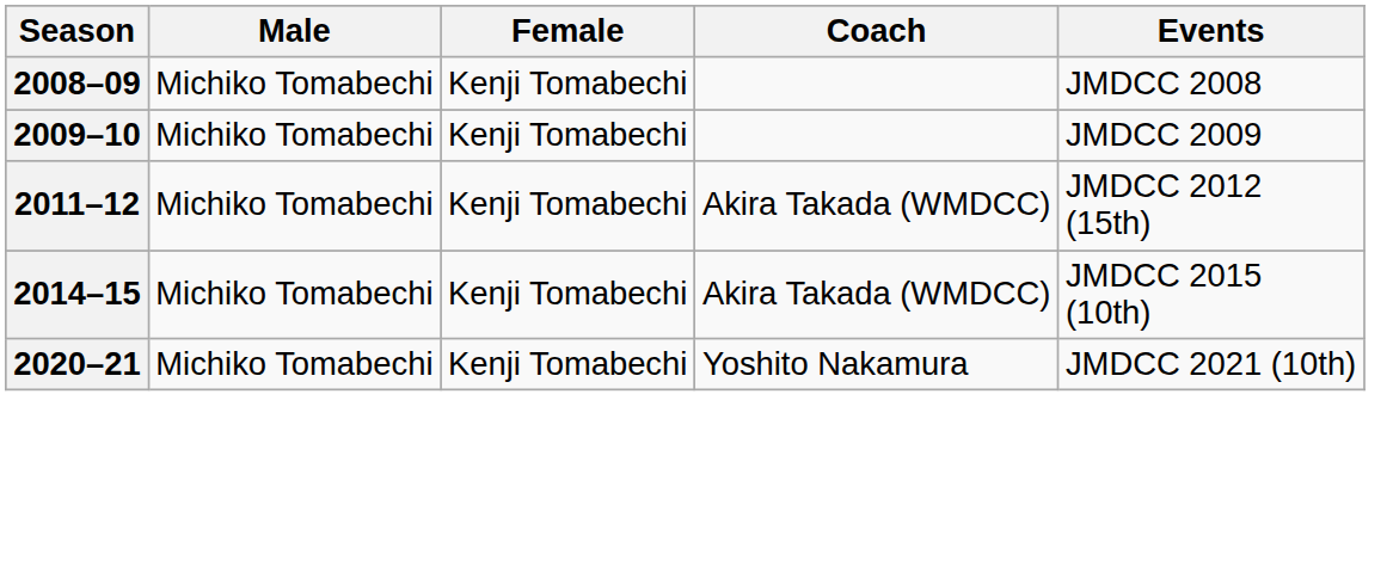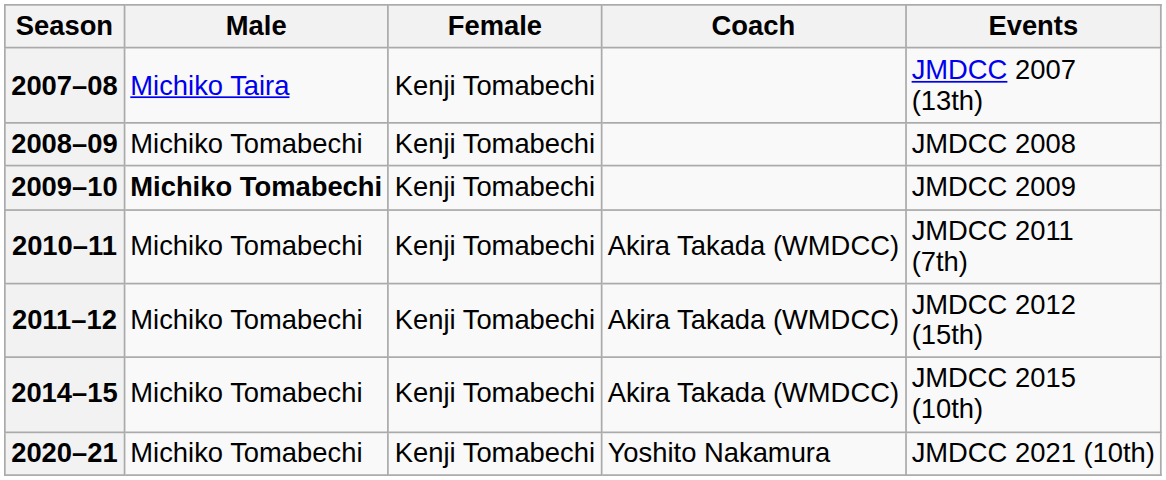 <table class="wikitable">
 <tr>
 <th scope="col">Season</th>
 <th scope="col">Male</th>
 <th scope="col">Female</th>
 <th scope="col">Coach</th>
 <th scope="col">Events</th>
+</tr>
+<tr>
+<th scope="row">2007–08</th>
+<td><a href='#'>Michiko Taira</a></td>
+<td>Kenji Tomabechi</td>
+<td></td>
+<td><a href='#'>JMDCC</a> 2007 <br> (13th)</td>
 </tr>
 <tr>
 <th scope="row">2008–09</th>
 <td>Michiko Tomabechi</td>
 <td>Kenji Tomabechi</td>
 <td></td>
 <td>JMDCC 2008 </td>
 </tr>
 <tr>
 <th scope="row">2009–10</th>
-<td>Michiko Tomabechi</td>
+<td><strong>Michiko Tomabechi</strong></td>
 <td>Kenji Tomabechi</td>
 <td></td>
 <td>JMDCC 2009 </td>
+</tr>
+<tr>
+<th scope="row">2010–11</th>
+<td>Michiko Tomabechi</td>
+<td>Kenji Tomabechi</td>
+<td>Akira Takada (WMDCC)</td>
+<td>JMDCC 2011 <br> (7th)</td>
 </tr>
 <tr>
 <th scope="row">2011–12</th>
 <td>Michiko Tomabechi</td>
 <td>Kenji Tomabechi</td>
 <td>Akira Takada (WMDCC)</td>
 <td>JMDCC 2012 <br> (15th)</td>
 </tr>
 <tr>
 <th scope="row">2014–15</th>
 <td>Michiko Tomabechi</td>
 <td>Kenji Tomabechi</td>
 <td>Akira Takada (WMDCC)</td>
 <td>JMDCC 2015 <br> (10th)</td>
 </tr>
 <tr>
 <th scope="row">2020–21</th>
 <td>Michiko Tomabechi</td>
 <td>Kenji Tomabechi</td>
 <td>Yoshito Nakamura</td>
 <td>JMDCC 2021 (10th)</td>
 </tr>
 </table>
